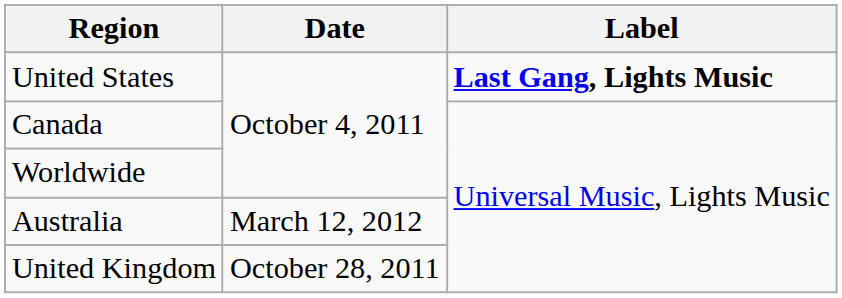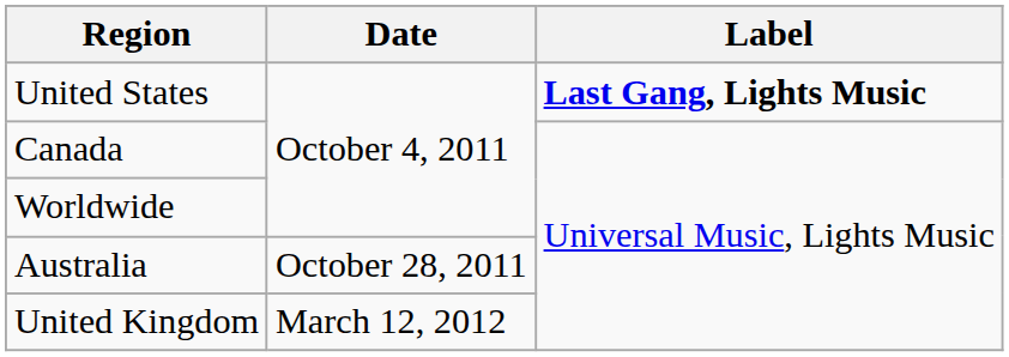 <table class="wikitable">
 <tr>
 <th>Region</th>
 <th>Date</th>
 <th>Label</th>
 </tr>
 <tr>
 <td>United States</td>
 <td rowspan="3">October 4, 2011</td>
 <td><strong><a href='#'>Last Gang</a>, Lights Music</strong></td>
 </tr>
 <tr>
 <td>Canada</td>
 <td rowspan="4"><a href='#'>Universal Music</a>, Lights Music</td>
 </tr>
 <tr>
 <td>Worldwide</td>
 </tr>
 <tr>
 <td>Australia</td>
-<td>March 12, 2012</td>
+<td>October 28, 2011</td>
 </tr>
 <tr>
 <td>United Kingdom</td>
-<td>October 28, 2011</td>
+<td>March 12, 2012</td>
 </tr>
 </table>
